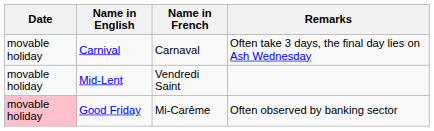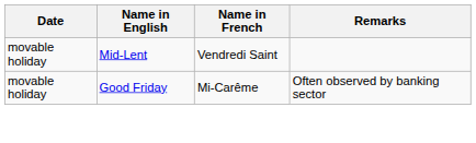 <table class="wikitable">
 <tr>
 <th>Date</th>
 <th>Name in English</th>
 <th>Name in French</th>
 <th>Remarks</th>
 </tr>
 <tr>
 <td>movable holiday</td>
-<td><a href='#'>Carnival</a></td>
-<td>Carnaval</td>
-<td>Often take 3 days, the final day lies on <a href='#'>Ash Wednesday</a></td>
-</tr>
-<tr>
-<td>movable holiday</td>
 <td><a href='#'>Mid-Lent</a></td>
 <td>Vendredi Saint</td>
 <td></td>
 </tr>
 <tr>
-<td style="background: pink;">movable holiday</td>
+<td>movable holiday</td>
 <td><a href='#'>Good Friday</a></td>
 <td>Mi-Carême</td>
 <td>Often observed by banking sector</td>
 </tr>
 </table>
